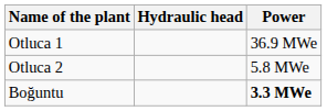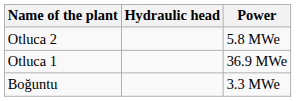 <table class="sortable wikitable">
 <tr>
 <th>Name of the plant</th>
 <th>Hydraulic head</th>
 <th>Power</th>
 </tr>
 <tr>
+<td>Otluca 2</td>
+<td></td>
+<td>5.8 MWe</td>
+</tr>
+<tr>
 <td>Otluca 1</td>
 <td></td>
 <td>36.9 MWe</td>
 </tr>
 <tr>
-<td>Otluca 2</td>
-<td></td>
-<td>5.8 MWe</td>
-</tr>
-<tr>
 <td>Boğuntu</td>
 <td></td>
-<td><strong>3.3 MWe</strong></td>
+<td>3.3 MWe</td>
 </tr>
 </table>
